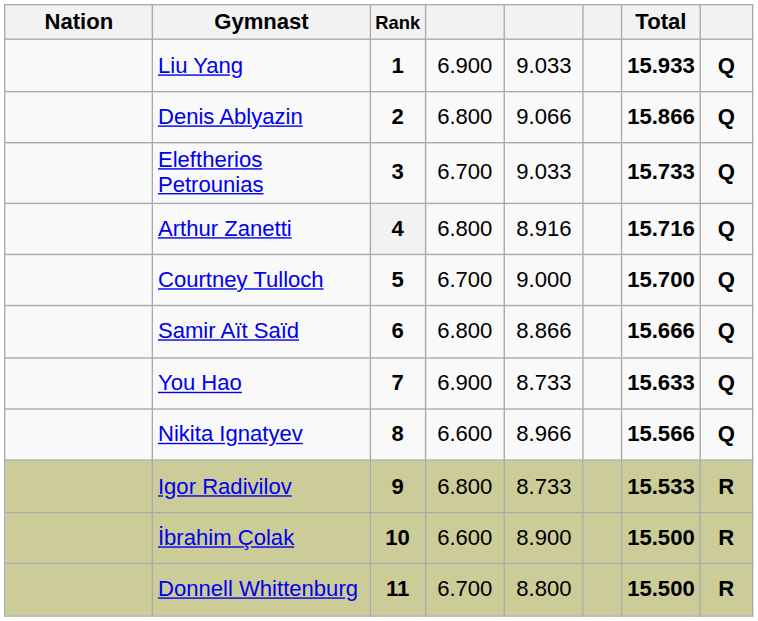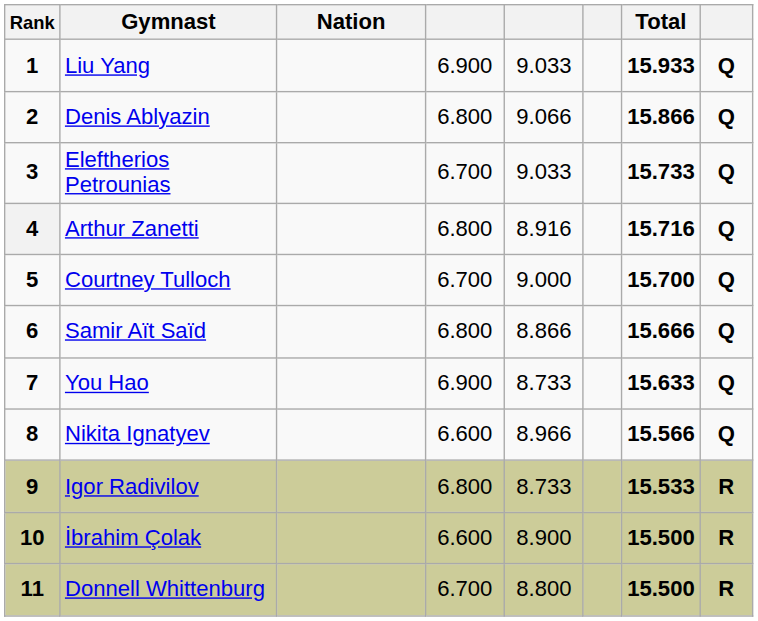 <table class="wikitable sortable" style="text-align:center;">
 <tr>
+<th scope="col"  style="width:15px;"><small>Rank</small></th>
+<th scope="col"  style="width:150px;">Gymnast</th>
 <th scope="col"  style="width:100px;">Nation</th>
-<th scope="col"  style="width:150px;">Gymnast</th>
-<th scope="col"  style="width:15px;"><small>Rank</small></th>
 <th scope="col"  style="width:50px;"><small></small></th>
 <th scope="col"  style="width:50px;"><small></small></th>
 <th scope="col"  style="width:20px;"><small></small></th>
 <th scope="col"  style="width:50px;">Total</th>
 <th scope="col"  style="width:30px;"><small></small></th>
 </tr>
 <tr>
+<td scope=row style="text-align:center"><strong>1</strong></td>
+<td style="height:30px; text-align:left;"><a href='#'>Liu Yang</a></td>
 <td style="text-align:left;"><small></small></td>
-<td style="height:30px; text-align:left;"><a href='#'>Liu Yang</a></td>
-<td scope=row style="text-align:center"><strong>1</strong></td>
 <td>6.900</td>
 <td>9.033</td>
 <td></td>
 <td><strong>15.933</strong></td>
 <td><strong>Q</strong></td>
 </tr>
 <tr>
+<td scope=row style="text-align:center"><strong>2</strong></td>
+<td style="height:30px; text-align:left;"><a href='#'>Denis Ablyazin</a></td>
 <td style="text-align:left;"><small></small></td>
-<td style="height:30px; text-align:left;"><a href='#'>Denis Ablyazin</a></td>
-<td scope=row style="text-align:center"><strong>2</strong></td>
 <td>6.800</td>
 <td>9.066</td>
 <td></td>
 <td><strong>15.866</strong></td>
 <td><strong>Q</strong></td>
 </tr>
 <tr>
+<td scope=row style="text-align:center"><strong>3</strong></td>
+<td style="height:30px; text-align:left;"><a href='#'>Eleftherios Petrounias</a></td>
 <td style="text-align:left;"><small></small></td>
-<td style="height:30px; text-align:left;"><a href='#'>Eleftherios Petrounias</a></td>
-<td scope=row style="text-align:center"><strong>3</strong></td>
 <td>6.700</td>
 <td>9.033</td>
 <td></td>
 <td><strong>15.733</strong></td>
 <td><strong>Q</strong></td>
 </tr>
 <tr>
+<th scope=row style="text-align:center"><strong>4</strong></th>
+<td style="height:30px; text-align:left;"><a href='#'>Arthur Zanetti</a></td>
 <td style="text-align:left;"><small></small></td>
-<td style="height:30px; text-align:left;"><a href='#'>Arthur Zanetti</a></td>
-<th scope=row style="text-align:center"><strong>4</strong></th>
 <td>6.800</td>
 <td>8.916</td>
 <td></td>
 <td><strong>15.716</strong></td>
 <td><strong>Q</strong></td>
 </tr>
 <tr>
+<td scope=row style="text-align:center"><strong>5</strong></td>
+<td style="height:30px; text-align:left;"><a href='#'>Courtney Tulloch</a></td>
 <td style="text-align:left;"><small></small></td>
-<td style="height:30px; text-align:left;"><a href='#'>Courtney Tulloch</a></td>
-<td scope=row style="text-align:center"><strong>5</strong></td>
 <td>6.700</td>
 <td>9.000</td>
 <td></td>
 <td><strong>15.700</strong></td>
 <td><strong>Q</strong></td>
 </tr>
 <tr>
+<td scope=row style="text-align:center"><strong>6</strong></td>
+<td style="height:30px; text-align:left;"><a href='#'>Samir Aït Saïd</a></td>
 <td style="text-align:left;"><small></small></td>
-<td style="height:30px; text-align:left;"><a href='#'>Samir Aït Saïd</a></td>
-<td scope=row style="text-align:center"><strong>6</strong></td>
 <td>6.800</td>
 <td>8.866</td>
 <td></td>
 <td><strong>15.666</strong></td>
 <td><strong>Q</strong></td>
 </tr>
 <tr>
+<td scope=row style="text-align:center"><strong>7</strong></td>
+<td style="height:30px; text-align:left;"><a href='#'>You Hao</a></td>
 <td style="text-align:left;"><small></small></td>
-<td style="height:30px; text-align:left;"><a href='#'>You Hao</a></td>
-<td scope=row style="text-align:center"><strong>7</strong></td>
 <td>6.900</td>
 <td>8.733</td>
 <td></td>
 <td><strong>15.633</strong></td>
 <td><strong>Q</strong></td>
 </tr>
 <tr>
+<td scope=row style="text-align:center"><strong>8</strong></td>
+<td style="height:30px; text-align:left;"><a href='#'>Nikita Ignatyev</a></td>
 <td style="text-align:left;"><small></small></td>
-<td style="height:30px; text-align:left;"><a href='#'>Nikita Ignatyev</a></td>
-<td scope=row style="text-align:center"><strong>8</strong></td>
 <td>6.600</td>
 <td>8.966</td>
 <td></td>
 <td><strong>15.566</strong></td>
 <td><strong>Q</strong></td>
 </tr>
 <tr style="background:#CCCC99;">
+<td scope=row style="text-align:center"><strong>9</strong></td>
+<td style="height:30px; text-align:left;"><a href='#'>Igor Radivilov</a></td>
 <td style="text-align:left;"><small></small></td>
-<td style="height:30px; text-align:left;"><a href='#'>Igor Radivilov</a></td>
-<td scope=row style="text-align:center"><strong>9</strong></td>
 <td>6.800</td>
 <td>8.733</td>
 <td></td>
 <td><strong>15.533</strong></td>
 <td><strong>R</strong></td>
 </tr>
 <tr style="background:#CCCC99;">
+<td scope=row style="text-align:center"><strong>10</strong></td>
+<td style="height:30px; text-align:left;"><a href='#'>İbrahim Çolak</a></td>
 <td style="text-align:left;"><small></small></td>
-<td style="height:30px; text-align:left;"><a href='#'>İbrahim Çolak</a></td>
-<td scope=row style="text-align:center"><strong>10</strong></td>
 <td>6.600</td>
 <td>8.900</td>
 <td></td>
 <td><strong>15.500</strong></td>
 <td><strong>R</strong></td>
 </tr>
 <tr style="background:#CCCC99;">
+<td scope=row style="text-align:center"><strong>11</strong></td>
+<td style="height:30px; text-align:left;"><a href='#'>Donnell Whittenburg</a></td>
 <td style="text-align:left;"><small></small></td>
-<td style="height:30px; text-align:left;"><a href='#'>Donnell Whittenburg</a></td>
-<td scope=row style="text-align:center"><strong>11</strong></td>
 <td>6.700</td>
 <td>8.800</td>
 <td></td>
 <td><strong>15.500</strong></td>
 <td><strong>R</strong></td>
 </tr>
 </table>
